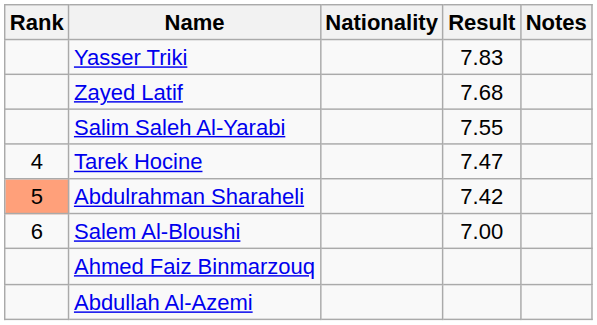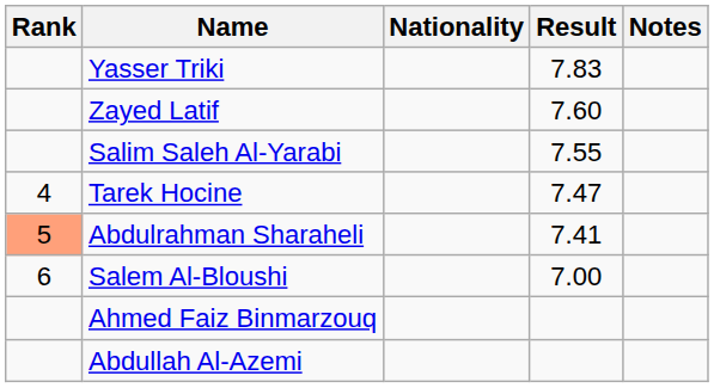 <table class="wikitable sortable" style="text-align:center;font-size:95%">
 <tr>
 <th>Rank</th>
 <th>Name</th>
 <th>Nationality</th>
 <th>Result</th>
 <th>Notes</th>
 </tr>
 <tr>
 <td></td>
 <td align=left><a href='#'>Yasser Triki</a></td>
 <td align=left></td>
 <td>7.83</td>
 <td></td>
 </tr>
 <tr>
 <td></td>
 <td align=left><a href='#'>Zayed Latif</a></td>
 <td align=left></td>
-<td>7.68</td>
+<td>7.60</td>
 <td></td>
 </tr>
 <tr>
 <td></td>
 <td align=left><a href='#'>Salim Saleh Al-Yarabi</a></td>
 <td align=left></td>
 <td>7.55</td>
 <td></td>
 </tr>
 <tr>
 <td>4</td>
 <td align=left><a href='#'>Tarek Hocine</a></td>
 <td align=left></td>
 <td>7.47</td>
 <td></td>
 </tr>
 <tr>
 <td style="background: lightsalmon;">5</td>
 <td align=left><a href='#'>Abdulrahman Sharaheli</a></td>
 <td align=left></td>
-<td>7.42</td>
+<td>7.41</td>
 <td></td>
 </tr>
 <tr>
 <td>6</td>
 <td align=left><a href='#'>Salem Al-Bloushi</a></td>
 <td align=left></td>
 <td>7.00</td>
 <td></td>
 </tr>
 <tr>
 <td></td>
 <td align=left><a href='#'>Ahmed Faiz Binmarzouq</a></td>
 <td align=left></td>
 <td></td>
 <td></td>
 </tr>
 <tr>
 <td></td>
 <td align=left><a href='#'>Abdullah Al-Azemi</a></td>
 <td align=left></td>
 <td></td>
 <td></td>
 </tr>
 </table>
